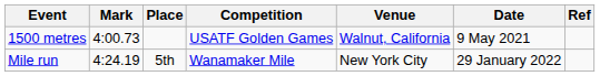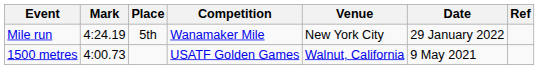 <table class="wikitable">
 <tr>
 <th>Event</th>
 <th>Mark</th>
 <th>Place</th>
 <th>Competition</th>
 <th>Venue</th>
 <th>Date</th>
 <th>Ref</th>
 </tr>
 <tr>
+<td><a href='#'>Mile run</a></td>
+<td>4:24.19 </td>
+<td style="text-align:center">5th</td>
+<td><a href='#'>Wanamaker Mile</a></td>
+<td>New York City</td>
+<td>29 January 2022</td>
+<td></td>
+</tr>
+<tr>
 <td><a href='#'>1500 metres</a></td>
 <td>4:00.73</td>
 <td style="text-align:center"></td>
 <td><a href='#'>USATF Golden Games</a></td>
 <td><a href='#'>Walnut, California</a></td>
 <td>9 May 2021</td>
 <td></td>
 </tr>
-<tr>
-<td><a href='#'>Mile run</a></td>
-<td>4:24.19 </td>
-<td style="text-align:center">5th</td>
-<td><a href='#'>Wanamaker Mile</a></td>
-<td>New York City</td>
-<td>29 January 2022</td>
-<td></td>
-</tr>
 </table>
